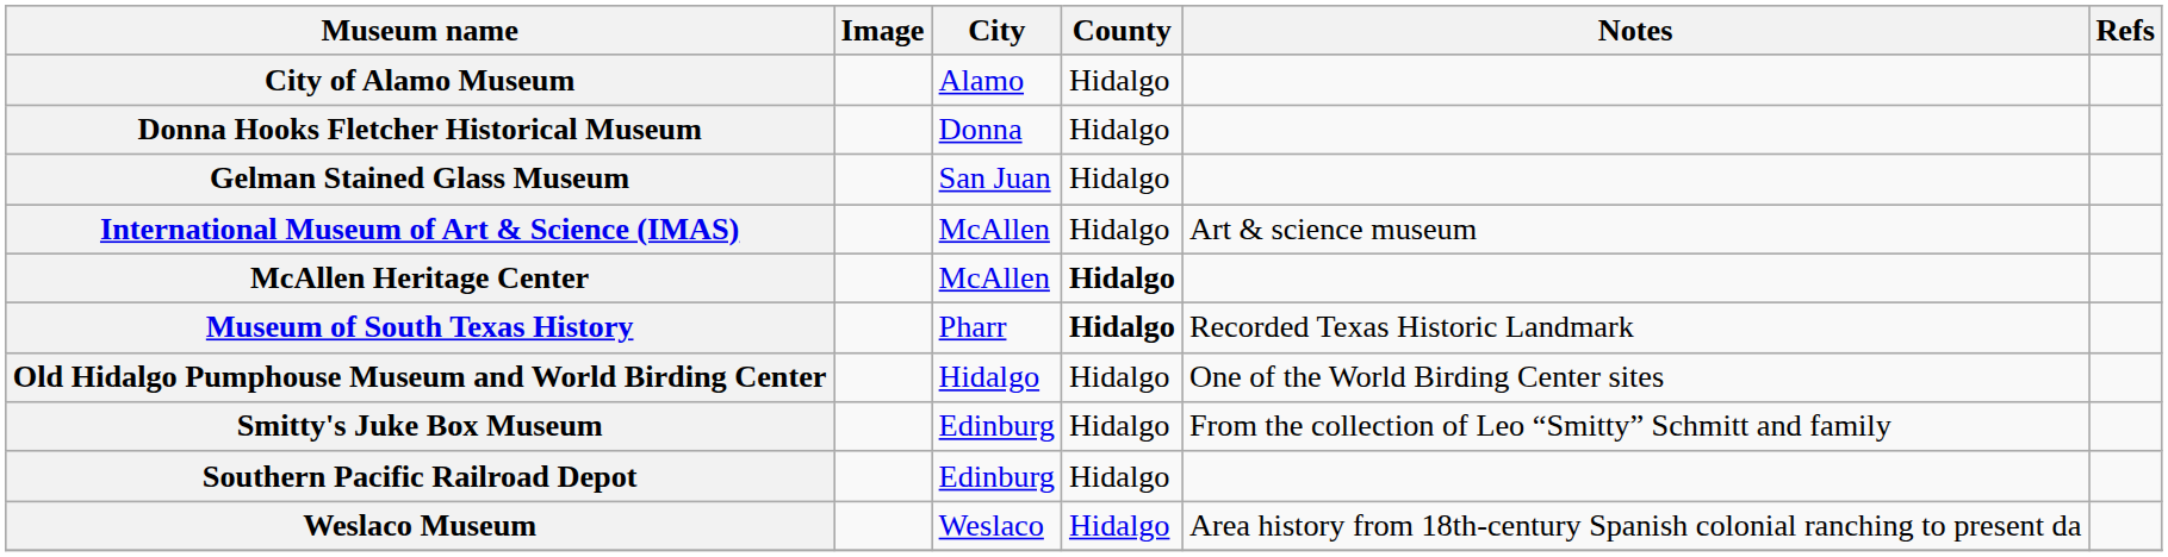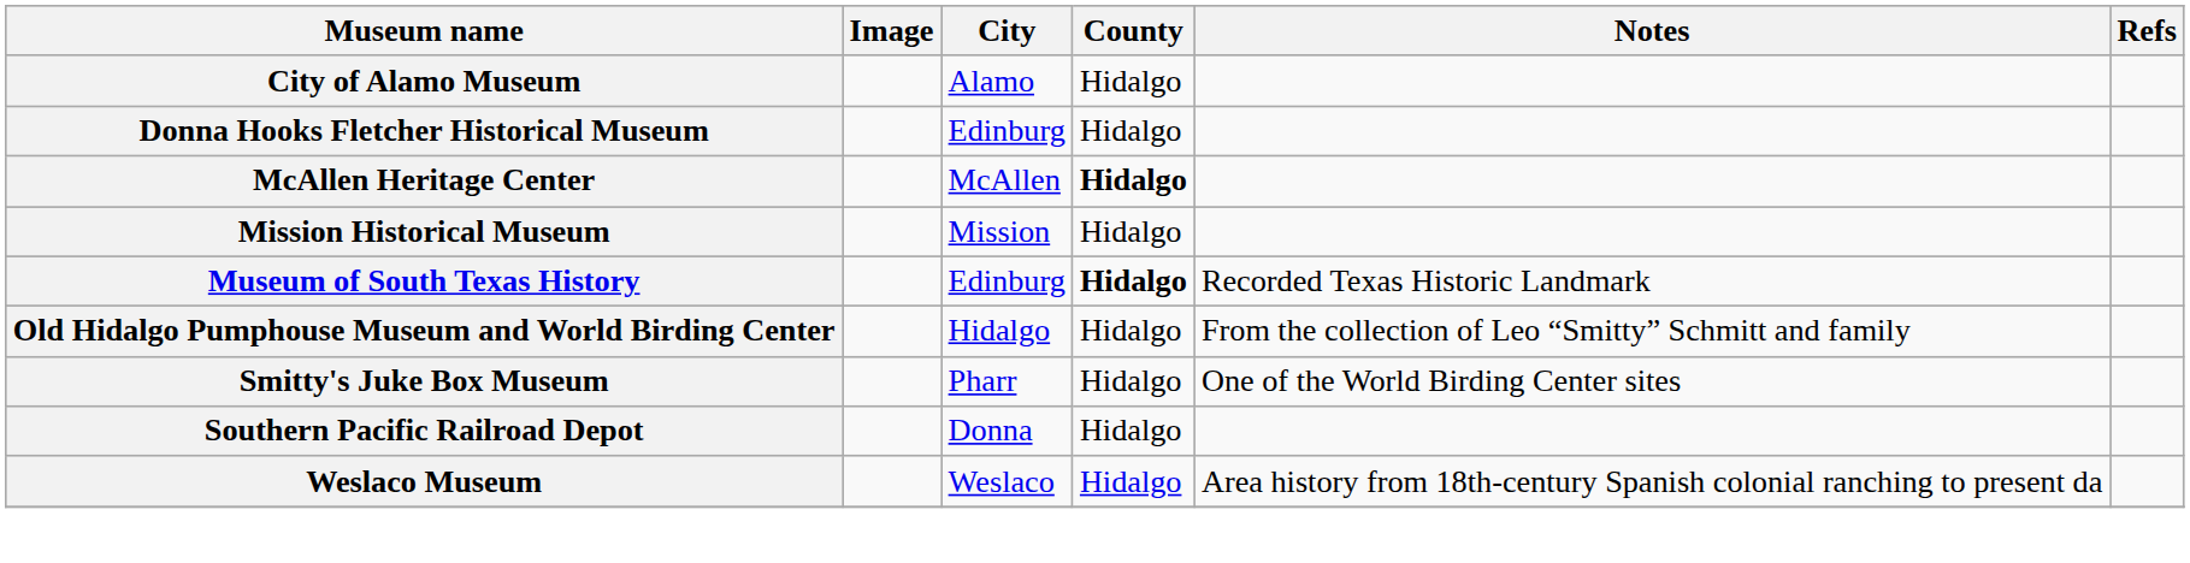 <table class="wikitable sortable plainrowheaders">
 <tr>
 <th scope="col">Museum name</th>
 <th scope="col"  class="unsortable">Image</th>
 <th scope="col">City</th>
 <th scope="col">County</th>
 <th scope="col">Notes</th>
 <th scope="col" class="unsortable">Refs</th>
 </tr>
 <tr>
 <th scope="row">City of Alamo Museum</th>
 <td></td>
 <td><a href='#'>Alamo</a></td>
 <td>Hidalgo</td>
 <td></td>
 <td align="center"></td>
 </tr>
 <tr>
 <th scope="row">Donna Hooks Fletcher Historical Museum</th>
 <td></td>
-<td><a href='#'>Donna</a></td>
+<td><a href='#'>Edinburg</a></td>
 <td>Hidalgo</td>
 <td></td>
 <td align="center"></td>
-</tr>
-<tr>
-<th scope="row">Gelman Stained Glass Museum</th>
-<td></td>
-<td><a href='#'>San Juan</a></td>
-<td>Hidalgo</td>
-<td></td>
-<td align="center"></td>
-</tr>
-<tr>
-<th><a href='#'>International Museum of Art & Science (IMAS)</a></th>
-<td></td>
-<td><a href='#'>McAllen</a></td>
-<td>Hidalgo</td>
-<td>Art & science museum</td>
-<td></td>
 </tr>
 <tr>
 <th scope="row">McAllen Heritage Center</th>
 <td></td>
 <td><a href='#'>McAllen</a></td>
 <td><strong>Hidalgo</strong></td>
 <td></td>
 <td align="center"></td>
 </tr>
 <tr>
+<th scope="row">Mission Historical Museum</th>
+<td></td>
+<td><a href='#'>Mission</a></td>
+<td>Hidalgo</td>
+<td></td>
+<td align="center"></td>
+</tr>
+<tr>
 <th scope="row"><a href='#'>Museum of South Texas History</a></th>
 <td></td>
-<td><a href='#'>Pharr</a></td>
+<td><a href='#'>Edinburg</a></td>
 <td><strong>Hidalgo</strong></td>
 <td>Recorded Texas Historic Landmark</td>
 <td align="center"></td>
 </tr>
 <tr>
 <th scope="row">Old Hidalgo Pumphouse Museum and World Birding Center</th>
 <td></td>
 <td><a href='#'>Hidalgo</a></td>
 <td>Hidalgo</td>
-<td>One of the World Birding Center sites</td>
+<td>From the collection of Leo “Smitty” Schmitt and family</td>
 <td align="center"></td>
 </tr>
 <tr>
 <th scope="row">Smitty's Juke Box Museum</th>
 <td></td>
-<td><a href='#'>Edinburg</a></td>
+<td><a href='#'>Pharr</a></td>
 <td>Hidalgo</td>
-<td>From the collection of Leo “Smitty” Schmitt and family</td>
+<td>One of the World Birding Center sites</td>
 <td align="center"></td>
 </tr>
 <tr>
 <th scope="row">Southern Pacific Railroad Depot</th>
 <td></td>
-<td><a href='#'>Edinburg</a></td>
+<td><a href='#'>Donna</a></td>
 <td>Hidalgo</td>
 <td></td>
 <td align="center"></td>
 </tr>
 <tr>
 <th scope="row">Weslaco Museum</th>
 <td></td>
 <td><a href='#'>Weslaco</a></td>
 <td><a href='#'>Hidalgo</a></td>
 <td>Area history from 18th-century Spanish colonial ranching to present da</td>
 <td align="center"></td>
 </tr>
 <tr>
 </tr>
 </table>
